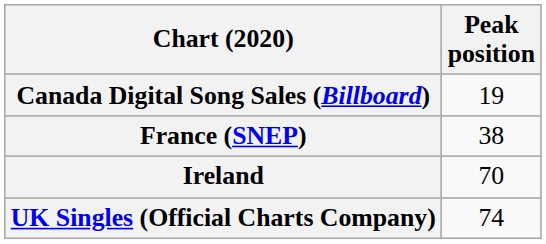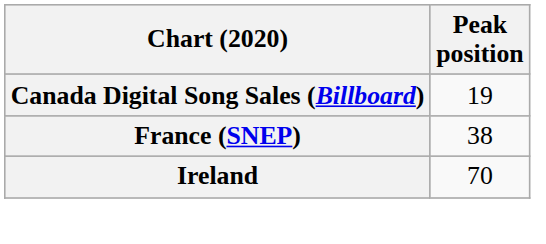 <table class="wikitable sortable plainrowheaders" style="text-align:center">
 <tr>
 <th>Chart (2020)</th>
 <th>Peak<br>position</th>
 </tr>
 <tr>
 <th scope="row">Canada Digital Song Sales (<em><a href='#'>Billboard</a></em>)</th>
 <td align="center">19</td>
 </tr>
 <tr>
 <th scope="row">France (<a href='#'>SNEP</a>)</th>
 <td align="center">38</td>
 </tr>
 <tr>
 <th scope="row">Ireland</th>
 <td align="center">70</td>
 </tr>
-<tr>
-<th scope="row"><a href='#'>UK Singles</a> (Official Charts Company)</th>
-<td align="center">74</td>
-</tr>
 </table>
